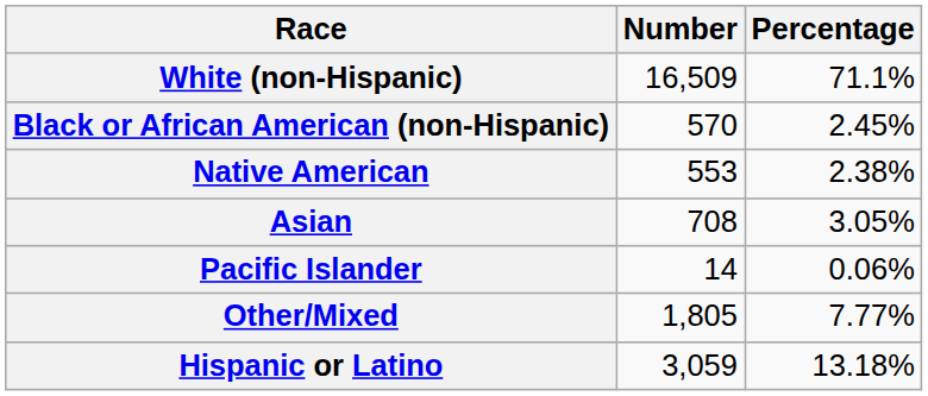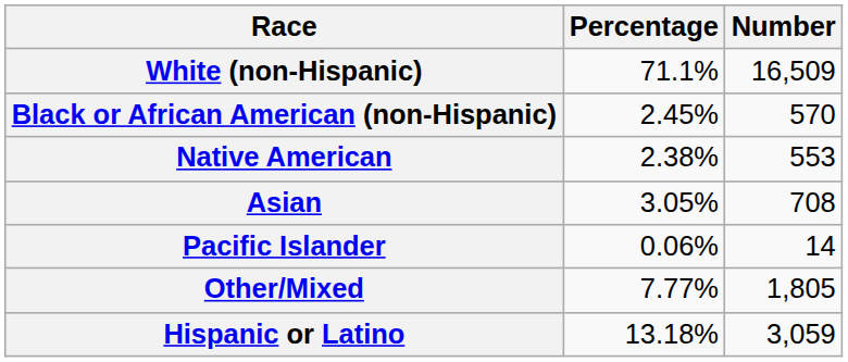 <table class="wikitable" style="text-align:right">
 <tr>
 <th scope="col">Race</th>
+<th scope="col">Percentage</th>
 <th scope="col">Number</th>
-<th scope="col">Percentage</th>
 </tr>
 <tr>
 <th scope="row"><a href='#'>White</a> (non-Hispanic)</th>
+<td>71.1%</td>
 <td>16,509</td>
-<td>71.1%</td>
 </tr>
 <tr>
 <th scope="row"><a href='#'>Black or African American</a> (non-Hispanic)</th>
+<td>2.45%</td>
 <td>570</td>
-<td>2.45%</td>
 </tr>
 <tr>
 <th scope="row"><a href='#'>Native American</a></th>
+<td>2.38%</td>
 <td>553</td>
-<td>2.38%</td>
 </tr>
 <tr>
 <th scope="row"><a href='#'>Asian</a></th>
+<td>3.05%</td>
 <td>708</td>
-<td>3.05%</td>
 </tr>
 <tr>
 <th scope="row"><a href='#'>Pacific Islander</a></th>
+<td>0.06%</td>
 <td>14</td>
-<td>0.06%</td>
 </tr>
 <tr>
 <th scope="row"><a href='#'>Other/Mixed</a></th>
+<td>7.77%</td>
 <td>1,805</td>
-<td>7.77%</td>
 </tr>
 <tr>
 <th scope="row"><a href='#'>Hispanic</a> or <a href='#'>Latino</a></th>
+<td>13.18%</td>
 <td>3,059</td>
-<td>13.18%</td>
 </tr>
 </table>
